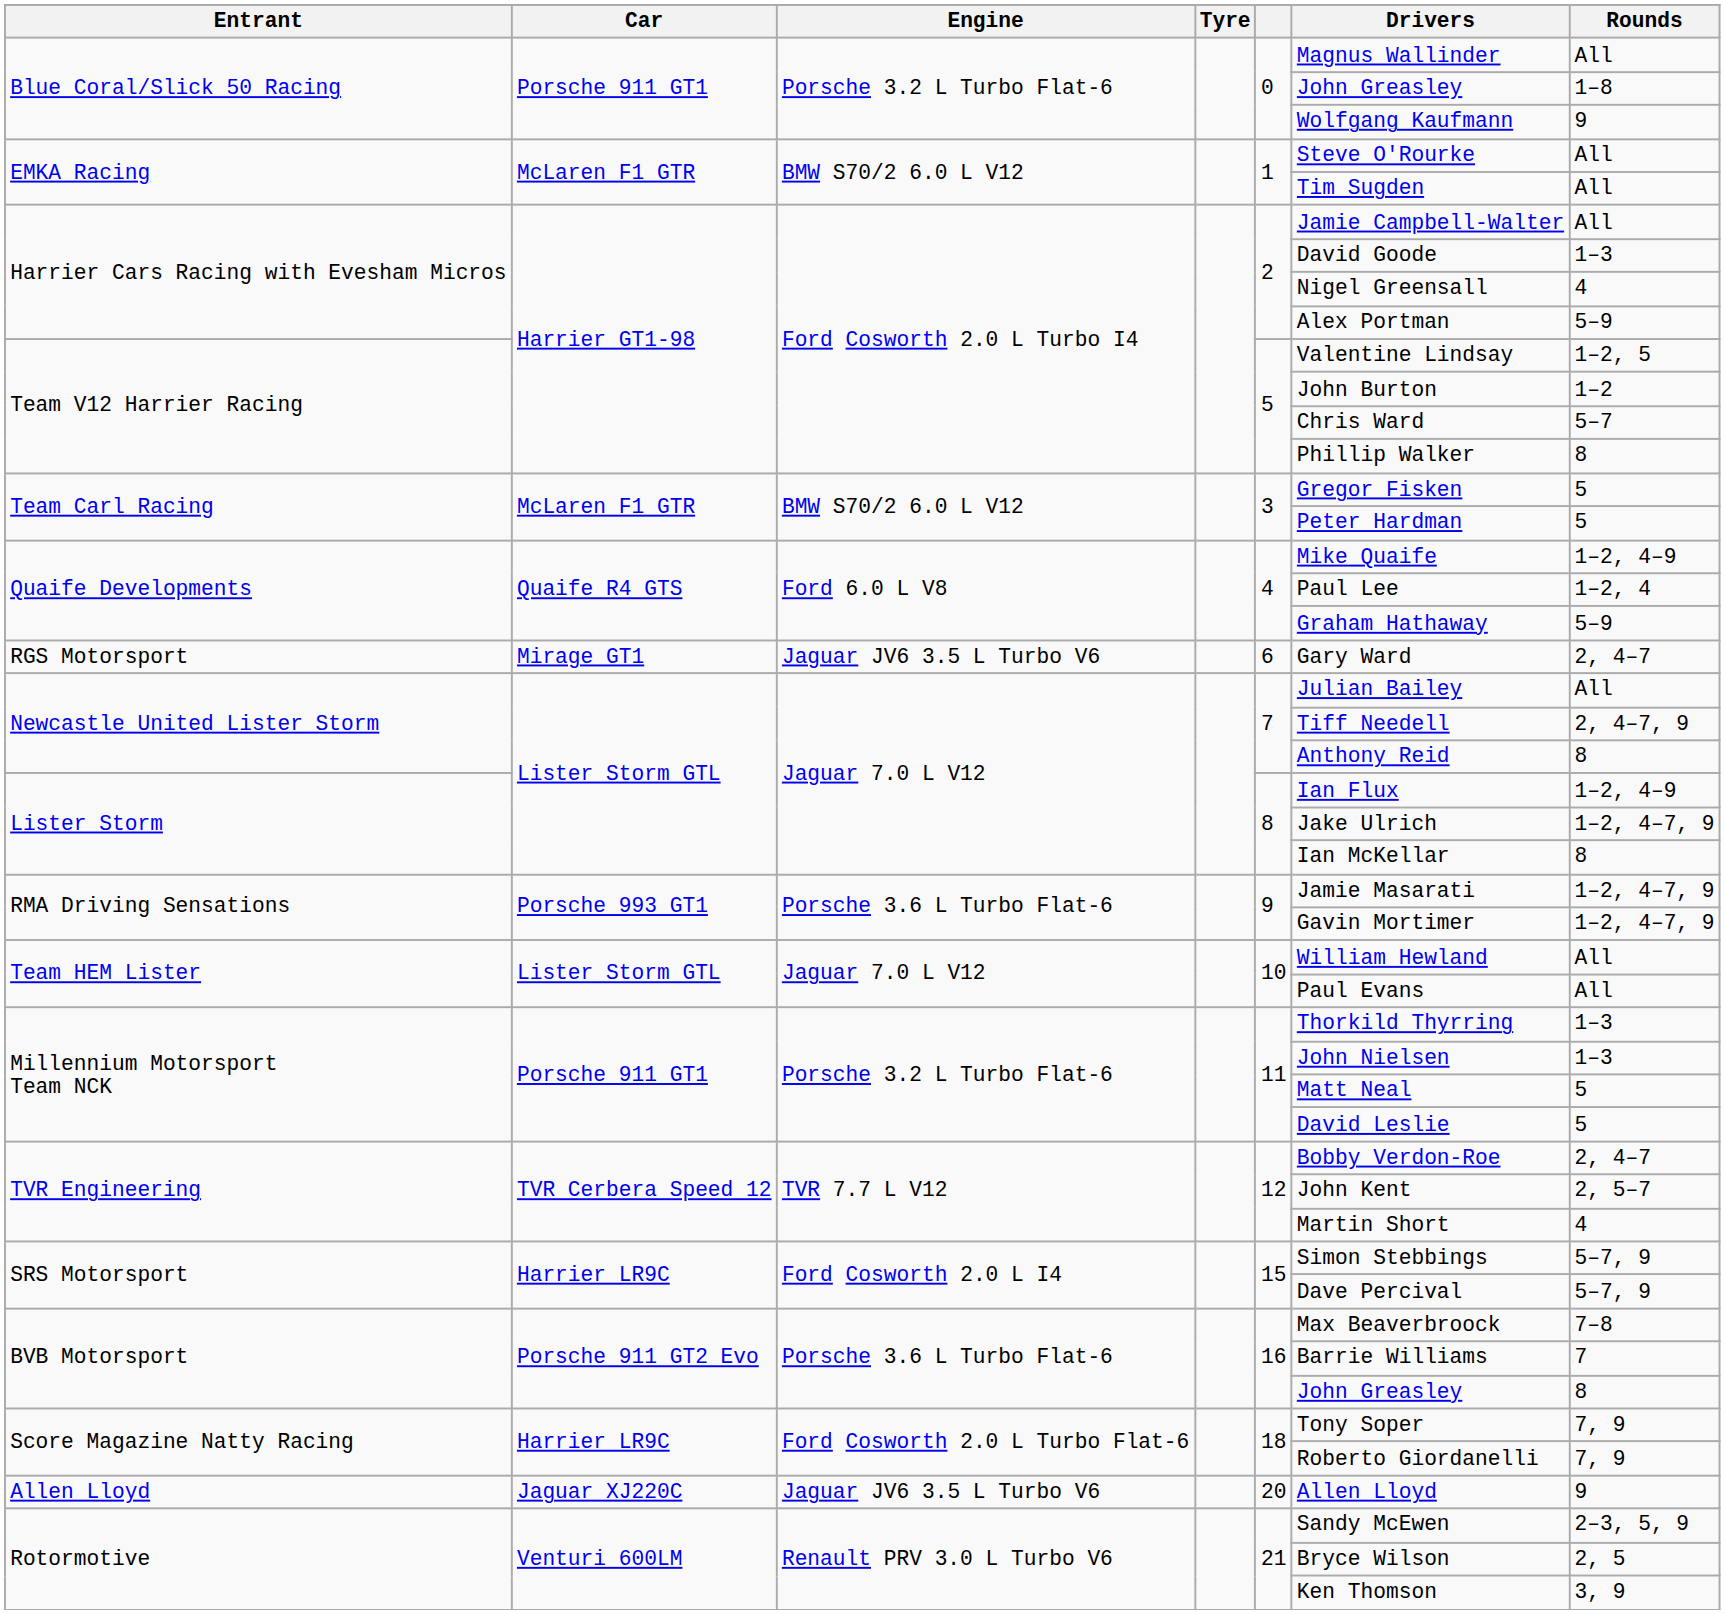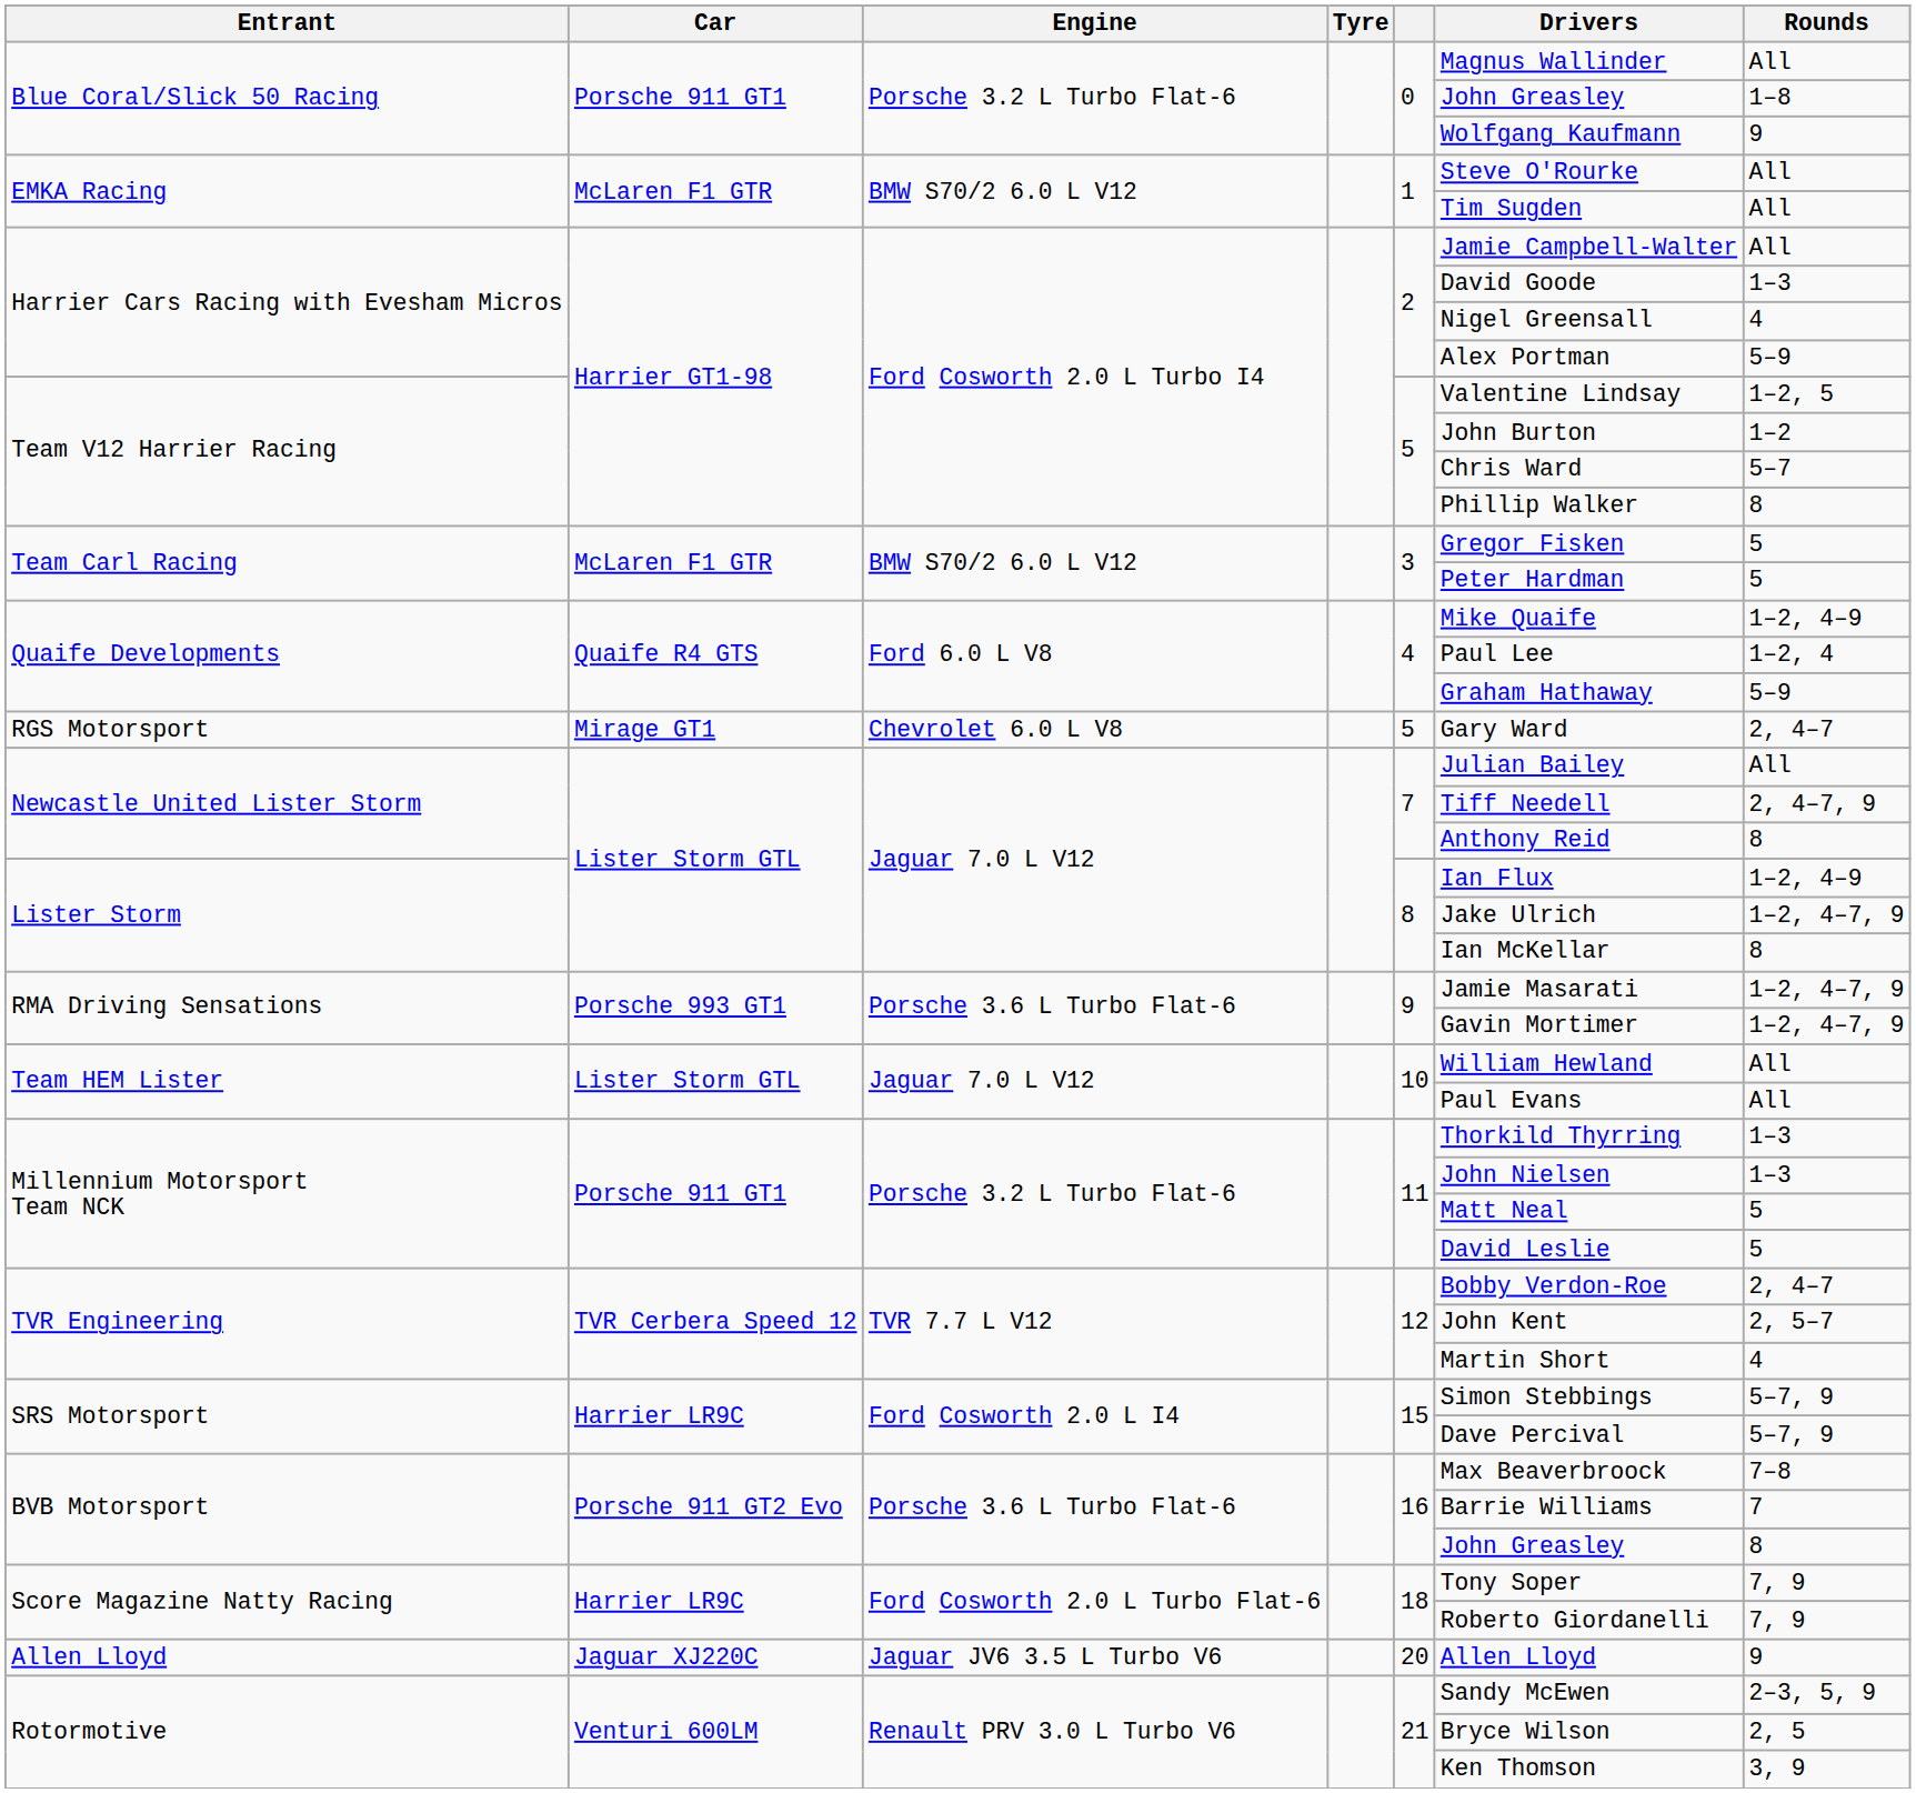 <table class="wikitable" style="font-size: 85%">
 <tr>
 <th>Entrant</th>
 <th>Car</th>
 <th>Engine</th>
 <th>Tyre</th>
 <th></th>
 <th>Drivers</th>
 <th>Rounds</th>
 </tr>
 <tr>
 <td rowspan=3> <a href='#'>Blue Coral/Slick 50 Racing</a></td>
 <td rowspan=3><a href='#'>Porsche 911 GT1</a></td>
 <td rowspan=3><a href='#'>Porsche</a> 3.2 L Turbo Flat-6</td>
 <td rowspan=3></td>
 <td rowspan=3>0</td>
 <td> <a href='#'>Magnus Wallinder</a></td>
 <td>All</td>
 </tr>
 <tr>
 <td> <a href='#'>John Greasley</a></td>
 <td>1–8</td>
 </tr>
 <tr>
 <td> <a href='#'>Wolfgang Kaufmann</a></td>
 <td>9</td>
 </tr>
 <tr>
 <td rowspan=2> <a href='#'>EMKA Racing</a></td>
 <td rowspan=2><a href='#'>McLaren F1 GTR</a></td>
 <td rowspan=2><a href='#'>BMW</a> S70/2 6.0 L V12</td>
 <td rowspan=2></td>
 <td rowspan=2>1</td>
 <td> <a href='#'>Steve O'Rourke</a></td>
 <td>All</td>
 </tr>
 <tr>
 <td> <a href='#'>Tim Sugden</a></td>
 <td>All</td>
 </tr>
 <tr>
 <td rowspan=4> Harrier Cars Racing with Evesham Micros</td>
 <td rowspan=8><a href='#'>Harrier GT1-98</a></td>
 <td rowspan=8><a href='#'>Ford</a> <a href='#'>Cosworth</a> 2.0 L Turbo I4</td>
 <td rowspan=8></td>
 <td rowspan=4>2</td>
 <td> <a href='#'>Jamie Campbell-Walter</a></td>
 <td>All</td>
 </tr>
 <tr>
 <td> David Goode</td>
 <td>1–3</td>
 </tr>
 <tr>
 <td> Nigel Greensall</td>
 <td>4</td>
 </tr>
 <tr>
 <td> Alex Portman</td>
 <td>5–9</td>
 </tr>
 <tr>
 <td rowspan=4> Team V12 Harrier Racing</td>
 <td rowspan=4>5</td>
 <td> Valentine Lindsay</td>
 <td>1–2, 5</td>
 </tr>
 <tr>
 <td> John Burton</td>
 <td>1–2</td>
 </tr>
 <tr>
 <td> Chris Ward</td>
 <td>5–7</td>
 </tr>
 <tr>
 <td> Phillip Walker</td>
 <td>8</td>
 </tr>
 <tr>
 <td rowspan=2> <a href='#'>Team Carl Racing</a></td>
 <td rowspan=2><a href='#'>McLaren F1 GTR</a></td>
 <td rowspan=2><a href='#'>BMW</a> S70/2 6.0 L V12</td>
 <td rowspan=2></td>
 <td rowspan=2>3</td>
 <td> <a href='#'>Gregor Fisken</a></td>
 <td>5</td>
 </tr>
 <tr>
 <td> <a href='#'>Peter Hardman</a></td>
 <td>5</td>
 </tr>
 <tr>
 <td rowspan=3> <a href='#'>Quaife Developments</a></td>
 <td rowspan=3><a href='#'>Quaife R4 GTS</a></td>
 <td rowspan=3><a href='#'>Ford</a> 6.0 L V8</td>
 <td rowspan=3></td>
 <td rowspan=3>4</td>
 <td> <a href='#'>Mike Quaife</a></td>
 <td>1–2, 4–9</td>
 </tr>
 <tr>
 <td> Paul Lee</td>
 <td>1–2, 4</td>
 </tr>
 <tr>
 <td> <a href='#'>Graham Hathaway</a></td>
 <td>5–9</td>
 </tr>
 <tr>
 <td> RGS Motorsport</td>
 <td><a href='#'>Mirage GT1</a></td>
-<td><a href='#'>Jaguar</a> JV6 3.5 L Turbo V6</td>
+<td><a href='#'>Chevrolet</a> 6.0 L V8</td>
 <td></td>
-<td>6</td>
+<td>5</td>
 <td> Gary Ward</td>
 <td>2, 4–7</td>
 </tr>
 <tr>
 <td rowspan=3> <a href='#'>Newcastle United Lister Storm</a></td>
 <td rowspan=6><a href='#'>Lister Storm GTL</a></td>
 <td rowspan=6><a href='#'>Jaguar</a> 7.0 L V12</td>
 <td rowspan=6></td>
 <td rowspan=3>7</td>
 <td> <a href='#'>Julian Bailey</a></td>
 <td>All</td>
 </tr>
 <tr>
 <td> <a href='#'>Tiff Needell</a></td>
 <td>2, 4–7, 9</td>
 </tr>
 <tr>
 <td> <a href='#'>Anthony Reid</a></td>
 <td>8</td>
 </tr>
 <tr>
 <td rowspan=3> <a href='#'>Lister Storm</a></td>
 <td rowspan=3>8</td>
 <td> <a href='#'>Ian Flux</a></td>
 <td>1–2, 4–9</td>
 </tr>
 <tr>
 <td> Jake Ulrich</td>
 <td>1–2, 4–7, 9</td>
 </tr>
 <tr>
 <td> Ian McKellar</td>
 <td>8</td>
 </tr>
 <tr>
 <td rowspan=2> RMA Driving Sensations</td>
 <td rowspan=2><a href='#'>Porsche 993 GT1</a></td>
 <td rowspan=2><a href='#'>Porsche</a> 3.6 L Turbo Flat-6</td>
 <td rowspan=2></td>
 <td rowspan=2>9</td>
 <td> Jamie Masarati</td>
 <td>1–2, 4–7, 9</td>
 </tr>
 <tr>
 <td> Gavin Mortimer</td>
 <td>1–2, 4–7, 9</td>
 </tr>
 <tr>
 <td rowspan=2> <a href='#'>Team HEM Lister</a></td>
 <td rowspan=2><a href='#'>Lister Storm GTL</a></td>
 <td rowspan=2><a href='#'>Jaguar</a> 7.0 L V12</td>
 <td rowspan=2></td>
 <td rowspan=2>10</td>
 <td> <a href='#'>William Hewland</a></td>
 <td>All</td>
 </tr>
 <tr>
 <td> Paul Evans</td>
 <td>All</td>
 </tr>
 <tr>
 <td rowspan=4> Millennium Motorsport<br> Team NCK</td>
 <td rowspan=4><a href='#'>Porsche 911 GT1</a></td>
 <td rowspan=4><a href='#'>Porsche</a> 3.2 L Turbo Flat-6</td>
 <td rowspan=4><br></td>
 <td rowspan=4>11</td>
 <td> <a href='#'>Thorkild Thyrring</a></td>
 <td>1–3</td>
 </tr>
 <tr>
 <td> <a href='#'>John Nielsen</a></td>
 <td>1–3</td>
 </tr>
 <tr>
 <td> <a href='#'>Matt Neal</a></td>
 <td>5</td>
 </tr>
 <tr>
 <td> <a href='#'>David Leslie</a></td>
 <td>5</td>
 </tr>
 <tr>
 <td rowspan=3> <a href='#'>TVR Engineering</a></td>
 <td rowspan=3><a href='#'>TVR Cerbera Speed 12</a></td>
 <td rowspan=3><a href='#'>TVR</a> 7.7 L V12</td>
 <td rowspan=3></td>
 <td rowspan=3>12</td>
 <td> <a href='#'>Bobby Verdon-Roe</a></td>
 <td>2, 4–7</td>
 </tr>
 <tr>
 <td> John Kent</td>
 <td>2, 5–7</td>
 </tr>
 <tr>
 <td> Martin Short</td>
 <td>4</td>
 </tr>
 <tr>
 <td rowspan=2> SRS Motorsport</td>
 <td rowspan=2><a href='#'>Harrier LR9C</a></td>
 <td rowspan=2><a href='#'>Ford</a> <a href='#'>Cosworth</a> 2.0 L I4</td>
 <td rowspan=2></td>
 <td rowspan=2>15</td>
 <td> Simon Stebbings</td>
 <td>5–7, 9</td>
 </tr>
 <tr>
 <td> Dave Percival</td>
 <td>5–7, 9</td>
 </tr>
 <tr>
 <td rowspan=3> BVB Motorsport</td>
 <td rowspan=3><a href='#'>Porsche 911 GT2 Evo</a></td>
 <td rowspan=3><a href='#'>Porsche</a> 3.6 L Turbo Flat-6</td>
 <td rowspan=3></td>
 <td rowspan=3>16</td>
 <td> Max Beaverbroock</td>
 <td>7–8</td>
 </tr>
 <tr>
 <td> Barrie Williams</td>
 <td>7</td>
 </tr>
 <tr>
 <td> <a href='#'>John Greasley</a></td>
 <td>8</td>
 </tr>
 <tr>
 <td rowspan=2> Score Magazine Natty Racing</td>
 <td rowspan=2><a href='#'>Harrier LR9C</a></td>
 <td rowspan=2><a href='#'>Ford</a> <a href='#'>Cosworth</a> 2.0 L Turbo Flat-6</td>
 <td rowspan=2></td>
 <td rowspan=2>18</td>
 <td> Tony Soper</td>
 <td>7, 9</td>
 </tr>
 <tr>
 <td> Roberto Giordanelli</td>
 <td>7, 9</td>
 </tr>
 <tr>
 <td> <a href='#'>Allen Lloyd</a></td>
 <td><a href='#'>Jaguar XJ220C</a></td>
 <td><a href='#'>Jaguar</a> JV6 3.5 L Turbo V6</td>
 <td></td>
 <td>20</td>
 <td> <a href='#'>Allen Lloyd</a></td>
 <td>9</td>
 </tr>
 <tr>
 <td rowspan=3> Rotormotive</td>
 <td rowspan=3><a href='#'>Venturi 600LM</a></td>
 <td rowspan=3><a href='#'>Renault</a> PRV 3.0 L Turbo V6</td>
 <td rowspan=3></td>
 <td rowspan=3>21</td>
 <td> Sandy McEwen</td>
 <td>2–3, 5, 9</td>
 </tr>
 <tr>
 <td> Bryce Wilson</td>
 <td>2, 5</td>
 </tr>
 <tr>
 <td> Ken Thomson</td>
 <td>3, 9</td>
 </tr>
 <tr>
 </tr>
 </table>
